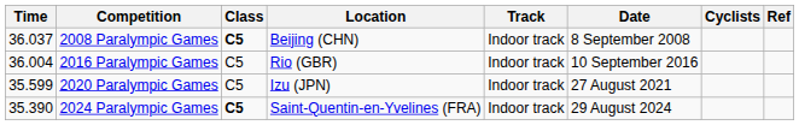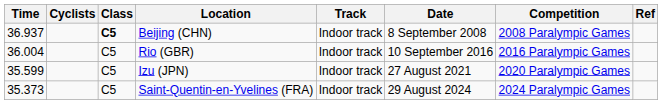 <table class="wikitable">
 <tr align="left">
 <th>Time</th>
-<th>Competition</th>
+<th>Cyclists</th>
 <th>Class</th>
 <th>Location</th>
 <th>Track</th>
 <th>Date</th>
-<th>Cyclists</th>
+<th>Competition</th>
 <th>Ref</th>
 </tr>
 <tr>
-<td>36.037</td>
-<td><a href='#'>2008 Paralympic Games</a></td>
+<td>36.937</td>
+<td></td>
 <td><strong>C5</strong></td>
 <td><a href='#'>Beijing</a> (CHN)</td>
 <td>Indoor track</td>
 <td>8 September 2008</td>
-<td></td>
+<td><a href='#'>2008 Paralympic Games</a></td>
 <td></td>
 </tr>
 <tr>
 <td>36.004</td>
-<td><a href='#'>2016 Paralympic Games</a></td>
+<td></td>
 <td>C5</td>
 <td><a href='#'>Rio</a> (GBR)</td>
 <td>Indoor track</td>
 <td>10 September 2016</td>
-<td></td>
+<td><a href='#'>2016 Paralympic Games</a></td>
 <td></td>
 </tr>
 <tr>
 <td>35.599</td>
-<td><a href='#'>2020 Paralympic Games</a></td>
+<td></td>
 <td>C5</td>
 <td><a href='#'>Izu</a> (JPN)</td>
 <td>Indoor track</td>
 <td>27 August 2021</td>
-<td></td>
+<td><a href='#'>2020 Paralympic Games</a></td>
 <td></td>
 </tr>
 <tr>
-<td>35.390</td>
-<td><a href='#'>2024 Paralympic Games</a></td>
-<td><strong>C5</strong></td>
+<td>35.373</td>
+<td></td>
+<td>C5</td>
 <td><a href='#'>Saint-Quentin-en-Yvelines</a> (FRA)</td>
 <td>Indoor track</td>
 <td>29 August 2024</td>
-<td></td>
+<td><a href='#'>2024 Paralympic Games</a></td>
 <td></td>
 </tr>
 </table>
